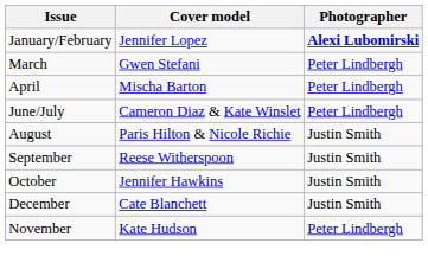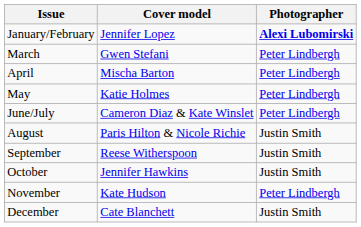 <table class="sortable wikitable">
 <tr>
 <th>Issue</th>
 <th>Cover model</th>
 <th>Photographer</th>
 </tr>
 <tr>
 <td>January/February</td>
 <td><a href='#'>Jennifer Lopez</a></td>
 <td><strong><a href='#'>Alexi Lubomirski</a></strong></td>
 </tr>
 <tr>
 <td>March</td>
 <td><a href='#'>Gwen Stefani</a></td>
 <td><a href='#'>Peter Lindbergh</a></td>
 </tr>
 <tr>
 <td>April</td>
 <td><a href='#'>Mischa Barton</a></td>
+<td><a href='#'>Peter Lindbergh</a></td>
+</tr>
+<tr>
+<td>May</td>
+<td><a href='#'>Katie Holmes</a></td>
 <td><a href='#'>Peter Lindbergh</a></td>
 </tr>
 <tr>
 <td>June/July</td>
 <td><a href='#'>Cameron Diaz</a> & <a href='#'>Kate Winslet</a></td>
 <td><a href='#'>Peter Lindbergh</a></td>
 </tr>
 <tr>
 <td>August</td>
 <td><a href='#'>Paris Hilton</a> & <a href='#'>Nicole Richie</a></td>
 <td>Justin Smith</td>
 </tr>
 <tr>
 <td>September</td>
 <td><a href='#'>Reese Witherspoon</a></td>
 <td>Justin Smith</td>
 </tr>
 <tr>
 <td>October</td>
 <td><a href='#'>Jennifer Hawkins</a></td>
 <td>Justin Smith</td>
 </tr>
 <tr>
+<td>November</td>
+<td><a href='#'>Kate Hudson</a></td>
+<td><a href='#'>Peter Lindbergh</a></td>
+</tr>
+<tr>
 <td>December</td>
 <td><a href='#'>Cate Blanchett</a></td>
 <td>Justin Smith</td>
 </tr>
-<tr>
-<td>November</td>
-<td><a href='#'>Kate Hudson</a></td>
-<td><a href='#'>Peter Lindbergh</a></td>
-</tr>
 </table>
